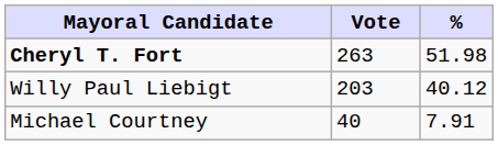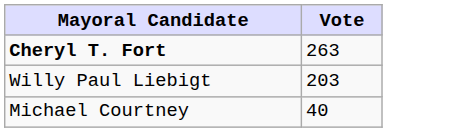 <table class="wikitable">
 <tr>
 <th style="background:#ddf; width:200px;">Mayoral Candidate</th>
 <th style="background:#ddf; width:50px;">Vote</th>
-<th style="background:#ddf; width:30px;">%</th>
 </tr>
 <tr>
 <td><strong>Cheryl T. Fort</strong></td>
 <td>263</td>
-<td>51.98</td>
 </tr>
 <tr>
 <td>Willy Paul Liebigt</td>
 <td>203</td>
-<td>40.12</td>
 </tr>
 <tr>
 <td>Michael Courtney</td>
 <td>40</td>
-<td>7.91</td>
 </tr>
 </table>
